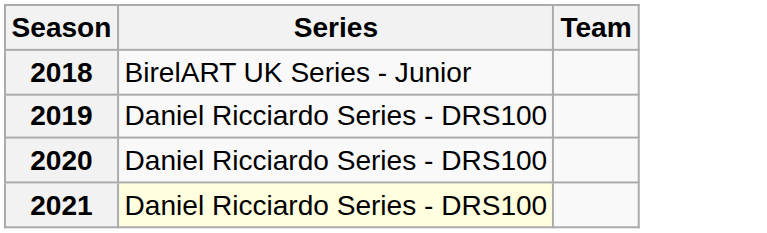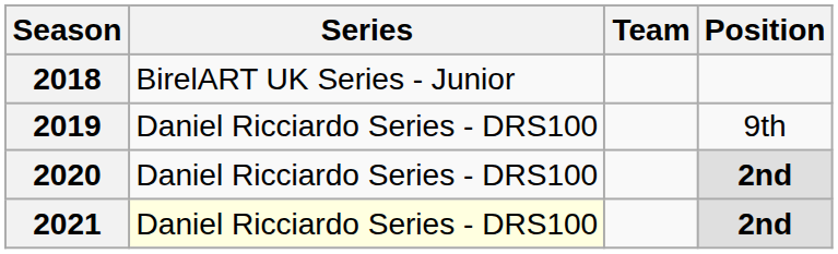 <table class="wikitable" style="font-size: 90%; text-align:center">
 <tr>
 <th>Season</th>
 <th>Series</th>
 <th>Team</th>
+<th>Position</th>
 </tr>
 <tr>
 <th>2018</th>
 <td align="left">BirelART UK Series - Junior</td>
 <td align="left"></td>
+<td></td>
 </tr>
 <tr>
 <th>2019</th>
 <td align="left">Daniel Ricciardo Series - DRS100</td>
 <td align="left"></td>
+<td>9th</td>
 </tr>
 <tr>
 <th>2020</th>
 <td align="left">Daniel Ricciardo Series - DRS100</td>
 <td align="left"></td>
+<td style="background:#DFDFDF"><strong>2nd</strong></td>
 </tr>
 <tr>
 <th>2021</th>
 <td align="left" style="background: lightyellow;">Daniel Ricciardo Series - DRS100</td>
 <td align="left"></td>
+<td style="background:#DFDFDF"><strong>2nd</strong></td>
 </tr>
 </table>
